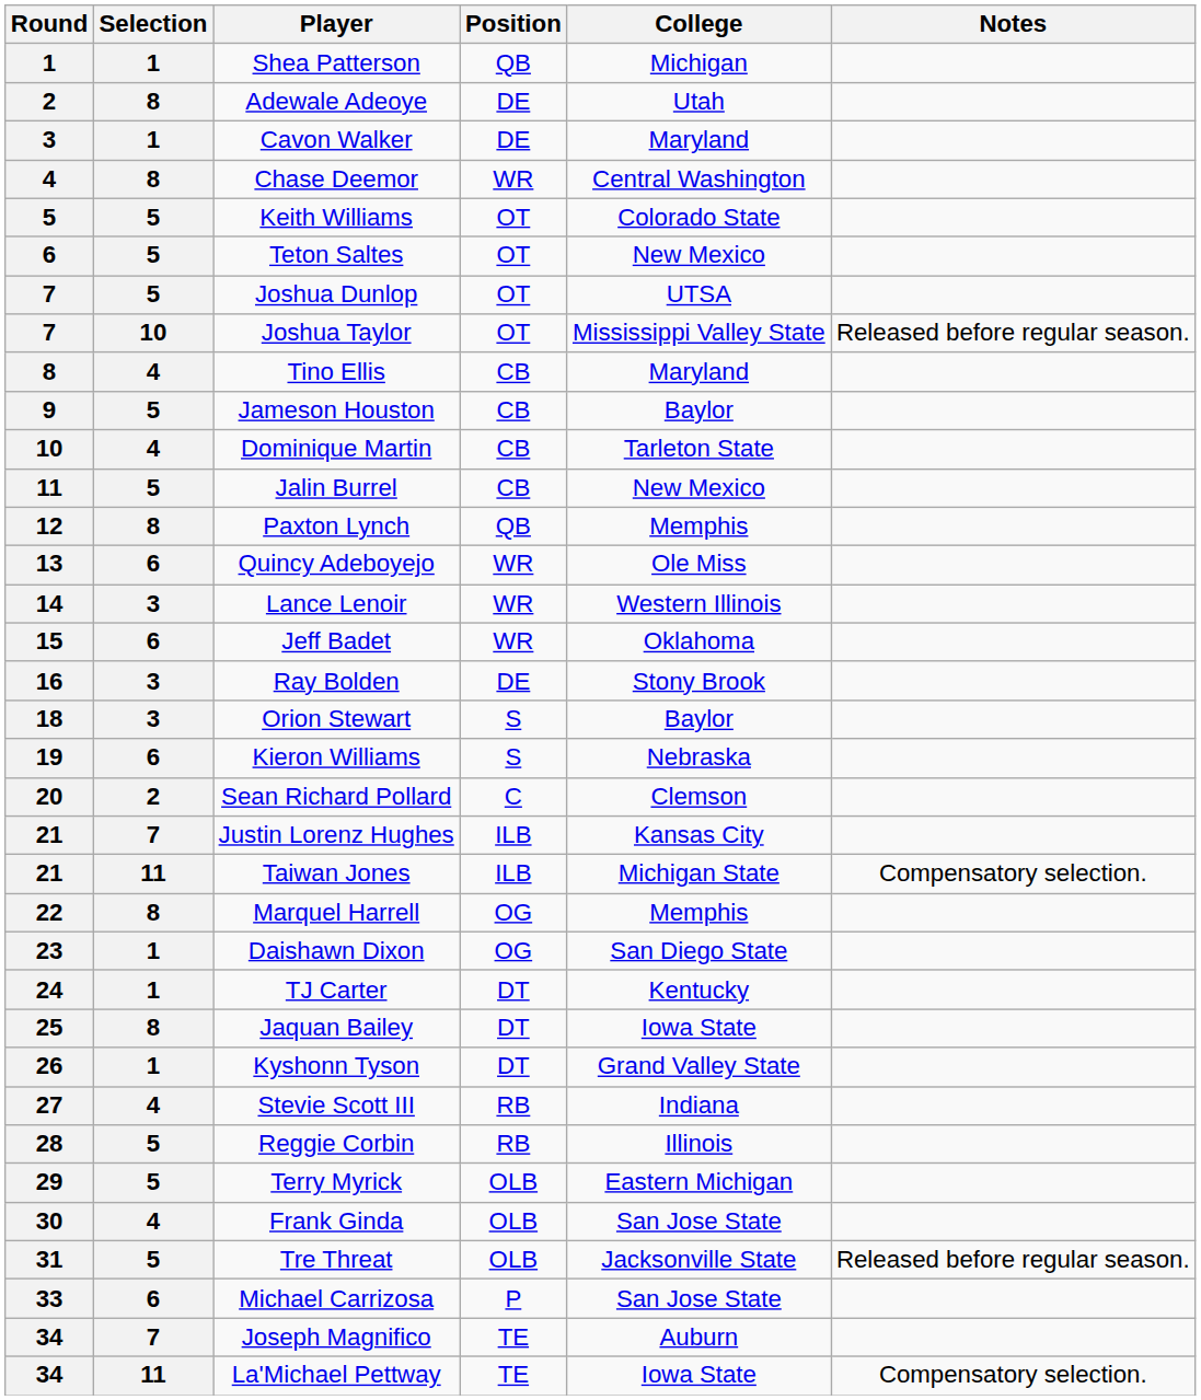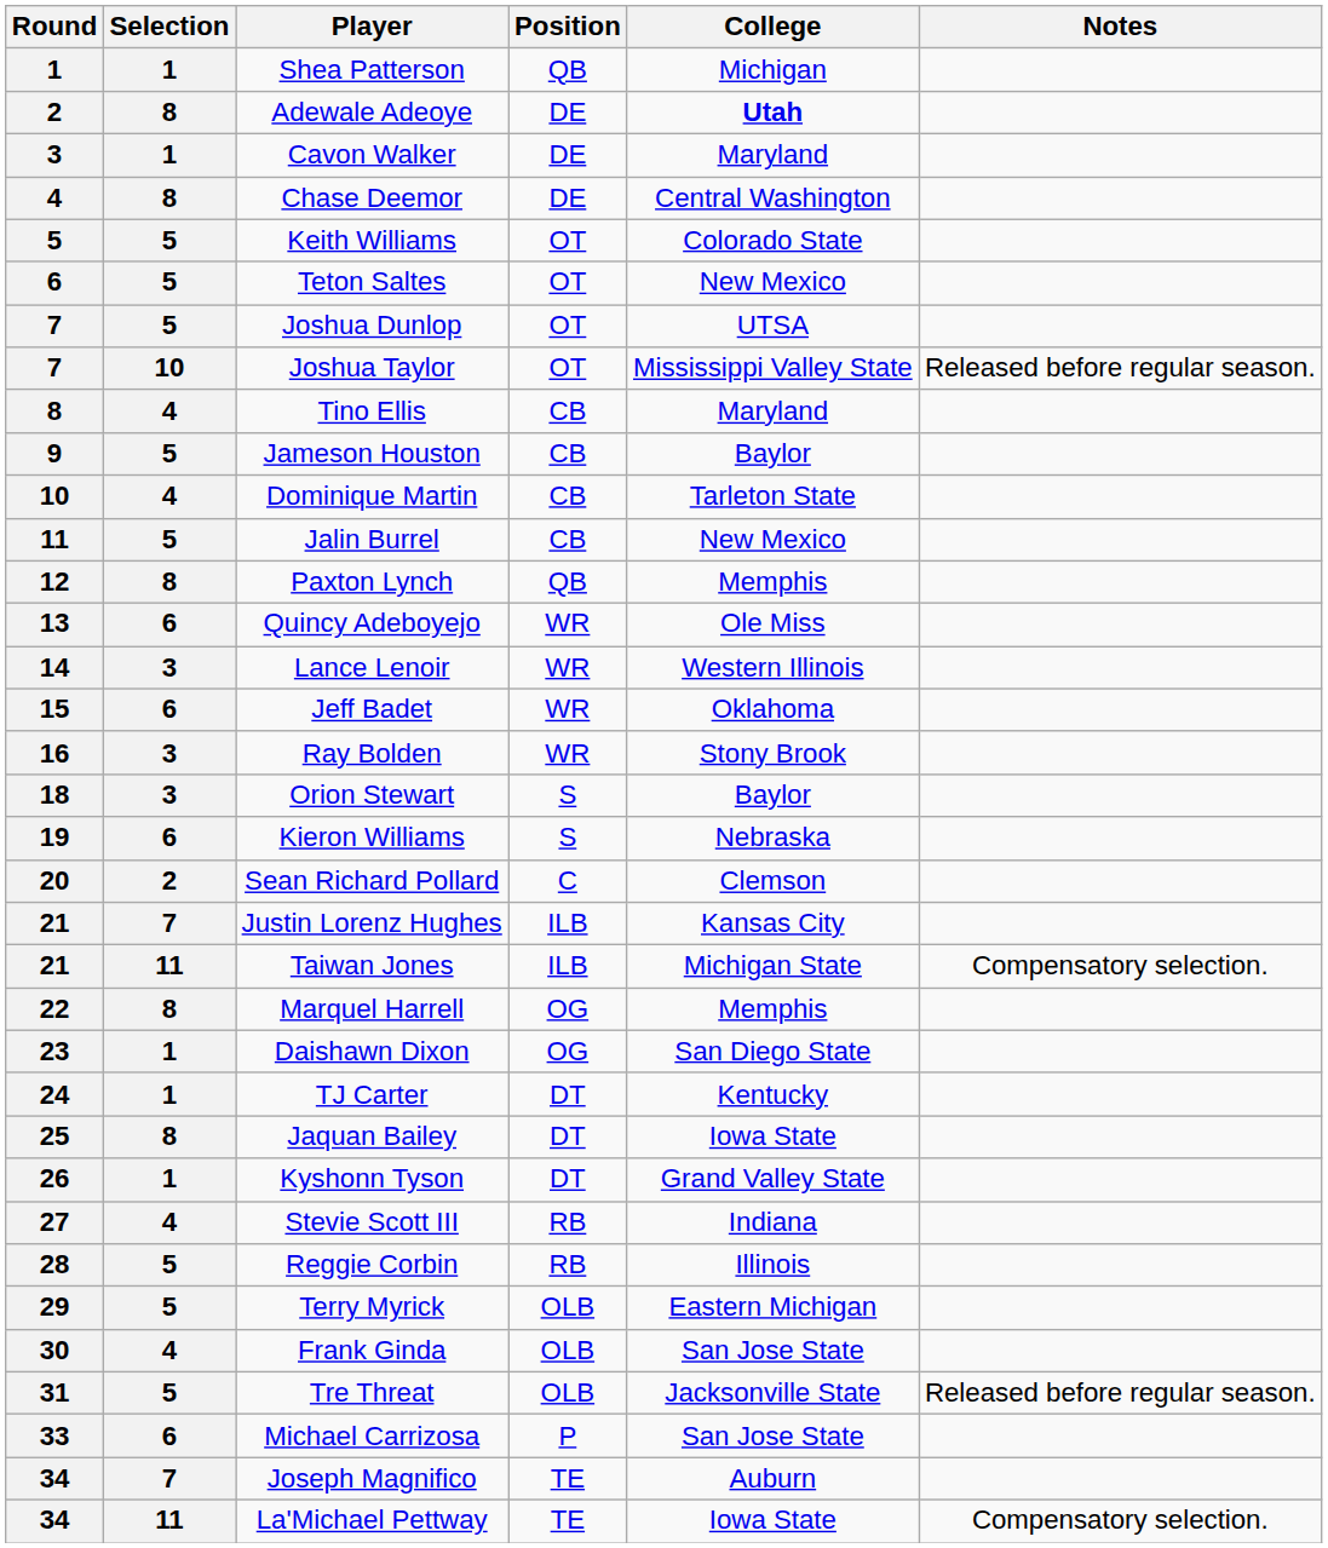 <table class="wikitable" style="text-align:center">
 <tr>
 <th>Round</th>
 <th>Selection</th>
 <th>Player</th>
 <th>Position</th>
 <th>College</th>
 <th>Notes</th>
 </tr>
 <tr>
 <th>1</th>
 <th>1</th>
 <td><a href='#'>Shea Patterson</a></td>
 <td><a href='#'>QB</a></td>
 <td><a href='#'>Michigan</a></td>
 <td></td>
 </tr>
 <tr>
 <th>2</th>
 <th>8</th>
 <td><a href='#'>Adewale Adeoye</a></td>
 <td><a href='#'>DE</a></td>
-<td><a href='#'>Utah</a></td>
+<td><strong><a href='#'>Utah</a></strong></td>
 <td></td>
 </tr>
 <tr>
 <th>3</th>
 <th>1</th>
 <td><a href='#'>Cavon Walker</a></td>
 <td><a href='#'>DE</a></td>
 <td><a href='#'>Maryland</a></td>
 <td></td>
 </tr>
 <tr>
 <th>4</th>
 <th>8</th>
 <td><a href='#'>Chase Deemor</a></td>
-<td><a href='#'>WR</a></td>
+<td><a href='#'>DE</a></td>
 <td><a href='#'>Central Washington</a></td>
 <td></td>
 </tr>
 <tr>
 <th>5</th>
 <th>5</th>
 <td><a href='#'>Keith Williams</a></td>
 <td><a href='#'>OT</a></td>
 <td><a href='#'>Colorado State</a></td>
 <td></td>
 </tr>
 <tr>
 <th>6</th>
 <th>5</th>
 <td><a href='#'>Teton Saltes</a></td>
 <td><a href='#'>OT</a></td>
 <td><a href='#'>New Mexico</a></td>
 <td></td>
 </tr>
 <tr>
 <th>7</th>
 <th>5</th>
 <td><a href='#'>Joshua Dunlop</a></td>
 <td><a href='#'>OT</a></td>
 <td><a href='#'>UTSA</a></td>
 <td></td>
 </tr>
 <tr>
 <th>7</th>
 <th>10</th>
 <td><a href='#'>Joshua Taylor</a></td>
 <td><a href='#'>OT</a></td>
 <td><a href='#'>Mississippi Valley State</a></td>
 <td>Released before regular season.</td>
 </tr>
 <tr>
 <th>8</th>
 <th>4</th>
 <td><a href='#'>Tino Ellis</a></td>
 <td><a href='#'>CB</a></td>
 <td><a href='#'>Maryland</a></td>
 <td></td>
 </tr>
 <tr>
 <th>9</th>
 <th>5</th>
 <td><a href='#'>Jameson Houston</a></td>
 <td><a href='#'>CB</a></td>
 <td><a href='#'>Baylor</a></td>
 <td></td>
 </tr>
 <tr>
 <th>10</th>
 <th>4</th>
 <td><a href='#'>Dominique Martin</a></td>
 <td><a href='#'>CB</a></td>
 <td><a href='#'>Tarleton State</a></td>
 <td></td>
 </tr>
 <tr>
 <th>11</th>
 <th>5</th>
 <td><a href='#'>Jalin Burrel</a></td>
 <td><a href='#'>CB</a></td>
 <td><a href='#'>New Mexico</a></td>
 <td></td>
 </tr>
 <tr>
 <th>12</th>
 <th>8</th>
 <td><a href='#'>Paxton Lynch</a></td>
 <td><a href='#'>QB</a></td>
 <td><a href='#'>Memphis</a></td>
 <td></td>
 </tr>
 <tr>
 <th>13</th>
 <th>6</th>
 <td><a href='#'>Quincy Adeboyejo</a></td>
 <td><a href='#'>WR</a></td>
 <td><a href='#'>Ole Miss</a></td>
 <td></td>
 </tr>
 <tr>
 <th>14</th>
 <th>3</th>
 <td><a href='#'>Lance Lenoir</a></td>
 <td><a href='#'>WR</a></td>
 <td><a href='#'>Western Illinois</a></td>
 <td></td>
 </tr>
 <tr>
 <th>15</th>
 <th>6</th>
 <td><a href='#'>Jeff Badet</a></td>
 <td><a href='#'>WR</a></td>
 <td><a href='#'>Oklahoma</a></td>
 <td></td>
 </tr>
 <tr>
 <th>16</th>
 <th>3</th>
 <td><a href='#'>Ray Bolden</a></td>
-<td><a href='#'>DE</a></td>
+<td><a href='#'>WR</a></td>
 <td><a href='#'>Stony Brook</a></td>
 <td></td>
 </tr>
 <tr>
 <th>18</th>
 <th>3</th>
 <td><a href='#'>Orion Stewart</a></td>
 <td><a href='#'>S</a></td>
 <td><a href='#'>Baylor</a></td>
 <td></td>
 </tr>
 <tr>
 <th>19</th>
 <th>6</th>
 <td><a href='#'>Kieron Williams</a></td>
 <td><a href='#'>S</a></td>
 <td><a href='#'>Nebraska</a></td>
 <td></td>
 </tr>
 <tr>
 <th>20</th>
 <th>2</th>
 <td><a href='#'>Sean Richard Pollard</a></td>
 <td><a href='#'>C</a></td>
 <td><a href='#'>Clemson</a></td>
 <td></td>
 </tr>
 <tr>
 <th>21</th>
 <th>7</th>
 <td><a href='#'>Justin Lorenz Hughes</a></td>
 <td><a href='#'>ILB</a></td>
 <td><a href='#'>Kansas City</a></td>
 <td></td>
 </tr>
 <tr>
 <th>21</th>
 <th>11</th>
 <td><a href='#'>Taiwan Jones</a></td>
 <td><a href='#'>ILB</a></td>
 <td><a href='#'>Michigan State</a></td>
 <td>Compensatory selection.</td>
 </tr>
 <tr>
 <th>22</th>
 <th>8</th>
 <td><a href='#'>Marquel Harrell</a></td>
 <td><a href='#'>OG</a></td>
 <td><a href='#'>Memphis</a></td>
 <td></td>
 </tr>
 <tr>
 <th>23</th>
 <th>1</th>
 <td><a href='#'>Daishawn Dixon</a></td>
 <td><a href='#'>OG</a></td>
 <td><a href='#'>San Diego State</a></td>
 <td></td>
 </tr>
 <tr>
 <th>24</th>
 <th>1</th>
 <td><a href='#'>TJ Carter</a></td>
 <td><a href='#'>DT</a></td>
 <td><a href='#'>Kentucky</a></td>
 <td></td>
 </tr>
 <tr>
 <th>25</th>
 <th>8</th>
 <td><a href='#'>Jaquan Bailey</a></td>
 <td><a href='#'>DT</a></td>
 <td><a href='#'>Iowa State</a></td>
 <td></td>
 </tr>
 <tr>
 <th>26</th>
 <th>1</th>
 <td><a href='#'>Kyshonn Tyson</a></td>
 <td><a href='#'>DT</a></td>
 <td><a href='#'>Grand Valley State</a></td>
 <td></td>
 </tr>
 <tr>
 <th>27</th>
 <th>4</th>
 <td><a href='#'>Stevie Scott III</a></td>
 <td><a href='#'>RB</a></td>
 <td><a href='#'>Indiana</a></td>
 <td></td>
 </tr>
 <tr>
 <th>28</th>
 <th>5</th>
 <td><a href='#'>Reggie Corbin</a></td>
 <td><a href='#'>RB</a></td>
 <td><a href='#'>Illinois</a></td>
 <td></td>
 </tr>
 <tr>
 <th>29</th>
 <th>5</th>
 <td><a href='#'>Terry Myrick</a></td>
 <td><a href='#'>OLB</a></td>
 <td><a href='#'>Eastern Michigan</a></td>
 <td></td>
 </tr>
 <tr>
 <th>30</th>
 <th>4</th>
 <td><a href='#'>Frank Ginda</a></td>
 <td><a href='#'>OLB</a></td>
 <td><a href='#'>San Jose State</a></td>
 <td></td>
 </tr>
 <tr>
 <th>31</th>
 <th>5</th>
 <td><a href='#'>Tre Threat</a></td>
 <td><a href='#'>OLB</a></td>
 <td><a href='#'>Jacksonville State</a></td>
 <td>Released before regular season.</td>
 </tr>
 <tr>
 <th>33</th>
 <th>6</th>
 <td><a href='#'>Michael Carrizosa</a></td>
 <td><a href='#'>P</a></td>
 <td><a href='#'>San Jose State</a></td>
 <td></td>
 </tr>
 <tr>
 <th>34</th>
 <th>7</th>
 <td><a href='#'>Joseph Magnifico</a></td>
 <td><a href='#'>TE</a></td>
 <td><a href='#'>Auburn</a></td>
 <td></td>
 </tr>
 <tr>
 <th>34</th>
 <th>11</th>
 <td><a href='#'>La'Michael Pettway</a></td>
 <td><a href='#'>TE</a></td>
 <td><a href='#'>Iowa State</a></td>
 <td>Compensatory selection.</td>
 </tr>
 </table>
